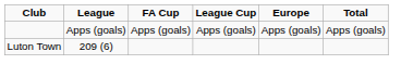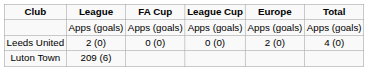 <table class="wikitable" style="text-align: center;">
 <tr>
 <td><strong>Club</strong></td>
 <td><strong>League</strong></td>
 <td><strong>FA Cup</strong></td>
 <td><strong>League Cup</strong></td>
 <td><strong>Europe</strong></td>
 <td><strong>Total</strong></td>
 </tr>
 <tr>
 <td></td>
 <td>Apps (goals)</td>
 <td>Apps (goals)</td>
 <td>Apps (goals)</td>
 <td>Apps (goals)</td>
 <td>Apps (goals)</td>
 </tr>
 <tr>
+<td>Leeds United</td>
+<td>2 (0)</td>
+<td>0 (0)</td>
+<td>0 (0)</td>
+<td>2 (0)</td>
+<td>4 (0)</td>
+</tr>
+<tr>
 <td>Luton Town</td>
 <td>209 (6)</td>
 <td></td>
 <td></td>
 <td></td>
 <td></td>
 </tr>
 </table>
